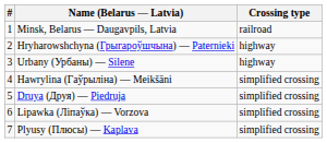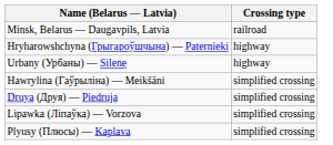 <table class="wikitable sortable">
 <tr>
-<th>#</th>
 <th>Name (Belarus — Latvia)</th>
 <th>Crossing type</th>
 </tr>
 <tr>
-<td>1</td>
 <td>Minsk, Belarus — Daugavpils, Latvia</td>
 <td>railroad</td>
 </tr>
 <tr>
-<td>2</td>
 <td>Hryharowshchyna (<a href='#'>Грыгароўшчына</a>) — <a href='#'>Paternieki</a></td>
 <td>highway</td>
 </tr>
 <tr>
-<td>3</td>
 <td>Urbany (Урбаны) — <a href='#'>Silene</a></td>
 <td>highway</td>
 </tr>
 <tr>
-<td>4</td>
 <td>Hawrylina (Гаўрыліна) — Meikšāni</td>
 <td>simplified crossing</td>
 </tr>
 <tr>
-<td>5</td>
 <td><a href='#'>Druya</a> (Друя) — <a href='#'>Piedruja</a></td>
 <td>simplified crossing</td>
 </tr>
 <tr>
-<td>6</td>
 <td>Lipawka (Ліпаўка) — Vorzova</td>
 <td>simplified crossing</td>
 </tr>
 <tr>
-<td>7</td>
 <td>Plyusy (Плюсы) — <a href='#'>Kaplava</a></td>
 <td>simplified crossing</td>
 </tr>
 </table>
